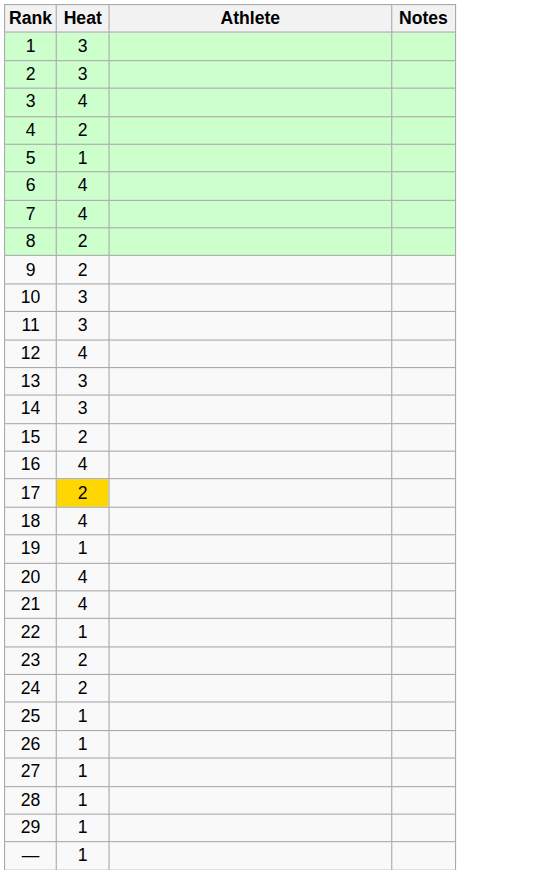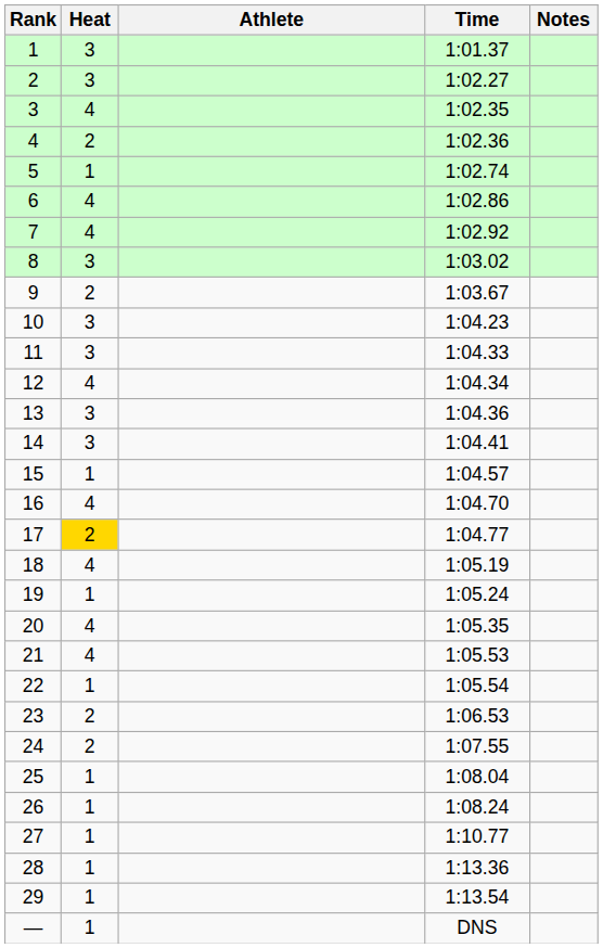 <table class="wikitable" style="text-align:center">
 <tr>
 <th width=40>Rank</th>
 <th width=40>Heat</th>
 <th width=250>Athlete</th>
+<th width=80>Time</th>
 <th width=50>Notes</th>
 </tr>
 <tr bgcolor=ccffcc>
 <td>1</td>
 <td>3</td>
 <td align=left></td>
+<td>1:01.37</td>
 <td></td>
 </tr>
 <tr bgcolor=ccffcc>
 <td>2</td>
 <td>3</td>
 <td align=left></td>
+<td>1:02.27</td>
 <td></td>
 </tr>
 <tr bgcolor=ccffcc>
 <td>3</td>
 <td>4</td>
 <td align=left></td>
+<td>1:02.35</td>
 <td></td>
 </tr>
 <tr bgcolor=ccffcc>
 <td>4</td>
 <td>2</td>
 <td align=left></td>
+<td>1:02.36</td>
 <td></td>
 </tr>
 <tr bgcolor=ccffcc>
 <td>5</td>
 <td>1</td>
 <td align=left></td>
+<td>1:02.74</td>
 <td></td>
 </tr>
 <tr bgcolor=ccffcc>
 <td>6</td>
 <td>4</td>
 <td align=left></td>
+<td>1:02.86</td>
 <td></td>
 </tr>
 <tr bgcolor=ccffcc>
 <td>7</td>
 <td>4</td>
 <td align=left></td>
+<td>1:02.92</td>
 <td></td>
 </tr>
 <tr bgcolor=ccffcc>
 <td>8</td>
-<td>2</td>
+<td>3</td>
 <td align=left></td>
+<td>1:03.02</td>
 <td></td>
 </tr>
 <tr>
 <td>9</td>
 <td>2</td>
 <td align=left></td>
+<td>1:03.67</td>
 <td></td>
 </tr>
 <tr>
 <td>10</td>
 <td>3</td>
 <td align=left></td>
+<td>1:04.23</td>
 <td></td>
 </tr>
 <tr>
 <td>11</td>
 <td>3</td>
 <td align=left></td>
+<td>1:04.33</td>
 <td></td>
 </tr>
 <tr>
 <td>12</td>
 <td>4</td>
 <td align=left></td>
+<td>1:04.34</td>
 <td></td>
 </tr>
 <tr>
 <td>13</td>
 <td>3</td>
 <td align=left></td>
+<td>1:04.36</td>
 <td></td>
 </tr>
 <tr>
 <td>14</td>
 <td>3</td>
 <td align=left></td>
+<td>1:04.41</td>
 <td></td>
 </tr>
 <tr>
 <td>15</td>
-<td>2</td>
+<td>1</td>
 <td align=left></td>
+<td>1:04.57</td>
 <td></td>
 </tr>
 <tr>
 <td>16</td>
 <td>4</td>
 <td align=left></td>
+<td>1:04.70</td>
 <td></td>
 </tr>
 <tr>
 <td>17</td>
 <td style="background: gold;">2</td>
 <td align=left></td>
+<td>1:04.77</td>
 <td></td>
 </tr>
 <tr>
 <td>18</td>
 <td>4</td>
 <td align=left></td>
+<td>1:05.19</td>
 <td></td>
 </tr>
 <tr>
 <td>19</td>
 <td>1</td>
 <td align=left></td>
+<td>1:05.24</td>
 <td></td>
 </tr>
 <tr>
 <td>20</td>
 <td>4</td>
 <td align=left></td>
+<td>1:05.35</td>
 <td></td>
 </tr>
 <tr>
 <td>21</td>
 <td>4</td>
 <td align=left></td>
+<td>1:05.53</td>
 <td></td>
 </tr>
 <tr>
 <td>22</td>
 <td>1</td>
 <td align=left></td>
+<td>1:05.54</td>
 <td></td>
 </tr>
 <tr>
 <td>23</td>
 <td>2</td>
 <td align=left></td>
+<td>1:06.53</td>
 <td></td>
 </tr>
 <tr>
 <td>24</td>
 <td>2</td>
 <td align=left></td>
+<td>1:07.55</td>
 <td></td>
 </tr>
 <tr>
 <td>25</td>
 <td>1</td>
 <td align=left></td>
+<td>1:08.04</td>
 <td></td>
 </tr>
 <tr>
 <td>26</td>
 <td>1</td>
 <td align=left></td>
+<td>1:08.24</td>
 <td></td>
 </tr>
 <tr>
 <td>27</td>
 <td>1</td>
 <td align=left></td>
+<td>1:10.77</td>
 <td></td>
 </tr>
 <tr>
 <td>28</td>
 <td>1</td>
 <td align=left></td>
+<td>1:13.36</td>
 <td></td>
 </tr>
 <tr>
 <td>29</td>
 <td>1</td>
 <td align=left></td>
+<td>1:13.54</td>
 <td></td>
 </tr>
 <tr>
 <td>—</td>
 <td>1</td>
 <td align=left></td>
+<td>DNS</td>
 <td></td>
 </tr>
 </table>
